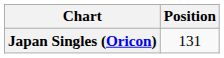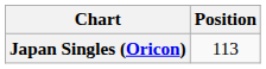 <table class="wikitable plainrowheaders">
 <tr>
 <th>Chart</th>
 <th>Position</th>
 </tr>
 <tr>
 <th scope="row">Japan Singles (<a href='#'>Oricon</a>)</th>
-<td style="text-align:center;">131</td>
+<td style="text-align:center;">113</td>
 </tr>
 </table>
